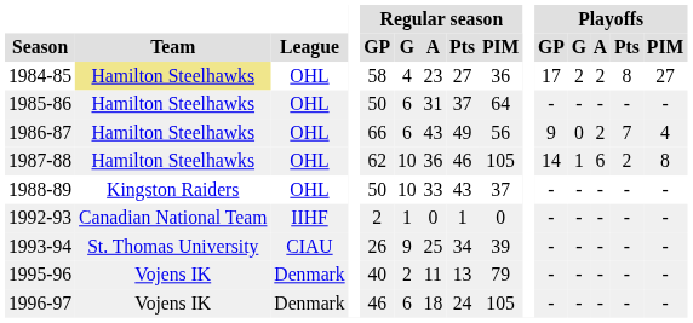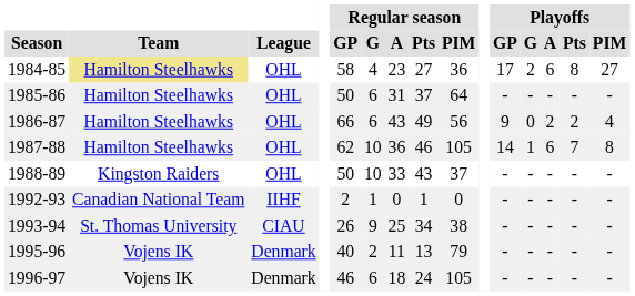 <table BORDER="0" CELLPADDING="3" CELLSPACING="0" ID="Table3">
 <tr style="background:#e0e0e0;">
 <th colspan="3" style="background:#fff;"> </th>
 <th rowspan="99" style="background:#fff;"> </th>
 <th colspan="5">Regular season</th>
 <th rowspan="99" style="background:#fff;"> </th>
 <th colspan="5">Playoffs</th>
 </tr>
 <tr style="background:#e0e0e0;">
 <th>Season</th>
 <th>Team</th>
 <th>League</th>
 <th>GP</th>
 <th>G</th>
 <th>A</th>
 <th>Pts</th>
 <th>PIM</th>
 <th>GP</th>
 <th>G</th>
 <th>A</th>
 <th>Pts</th>
 <th>PIM</th>
 </tr>
 <tr style="text-align:center;">
 <td>1984-85</td>
 <td style="background: khaki;"><a href='#'>Hamilton Steelhawks</a></td>
 <td><a href='#'>OHL</a></td>
 <td>58</td>
 <td>4</td>
 <td>23</td>
 <td>27</td>
 <td>36</td>
 <td>17</td>
 <td>2</td>
-<td>2</td>
+<td>6</td>
 <td>8</td>
 <td>27</td>
 </tr>
 <tr style="text-align:center; background:#f0f0f0;">
 <td>1985-86</td>
 <td><a href='#'>Hamilton Steelhawks</a></td>
 <td><a href='#'>OHL</a></td>
 <td>50</td>
 <td>6</td>
 <td>31</td>
 <td>37</td>
 <td>64</td>
 <td>-</td>
 <td>-</td>
 <td>-</td>
 <td>-</td>
 <td>-</td>
 </tr>
 <tr style="text-align:center; background:#f0f0f0;">
 <td>1986-87</td>
 <td><a href='#'>Hamilton Steelhawks</a></td>
 <td><a href='#'>OHL</a></td>
 <td>66</td>
 <td>6</td>
 <td>43</td>
 <td>49</td>
 <td>56</td>
 <td>9</td>
 <td>0</td>
 <td>2</td>
-<td>7</td>
+<td>2</td>
 <td>4</td>
 </tr>
 <tr style="text-align:center; background:#f0f0f0;">
 <td>1987-88</td>
 <td><a href='#'>Hamilton Steelhawks</a></td>
 <td><a href='#'>OHL</a></td>
 <td>62</td>
 <td>10</td>
 <td>36</td>
 <td>46</td>
 <td>105</td>
 <td>14</td>
 <td>1</td>
 <td>6</td>
-<td>2</td>
+<td>7</td>
 <td>8</td>
 </tr>
 <tr style="text-align:center;">
 <td>1988-89</td>
 <td><a href='#'>Kingston Raiders</a></td>
 <td><a href='#'>OHL</a></td>
 <td>50</td>
 <td>10</td>
 <td>33</td>
 <td>43</td>
 <td>37</td>
 <td>-</td>
 <td>-</td>
 <td>-</td>
 <td>-</td>
 <td>-</td>
 </tr>
 <tr style="text-align:center; background:#f0f0f0;">
 <td>1992-93</td>
 <td><a href='#'>Canadian National Team</a></td>
 <td><a href='#'>IIHF</a></td>
 <td>2</td>
 <td>1</td>
 <td>0</td>
 <td>1</td>
 <td>0</td>
 <td>-</td>
 <td>-</td>
 <td>-</td>
 <td>-</td>
 <td>-</td>
 </tr>
 <tr style="text-align:center; background:#f0f0f0;">
 <td>1993-94</td>
 <td><a href='#'>St. Thomas University</a></td>
 <td><a href='#'>CIAU</a></td>
 <td>26</td>
 <td>9</td>
 <td>25</td>
 <td>34</td>
-<td>39</td>
+<td>38</td>
 <td>-</td>
 <td>-</td>
 <td>-</td>
 <td>-</td>
 <td>-</td>
 </tr>
 <tr style="text-align:center; background:#f0f0f0;">
 <td>1995-96</td>
 <td><a href='#'>Vojens IK</a></td>
 <td><a href='#'>Denmark</a></td>
 <td>40</td>
 <td>2</td>
 <td>11</td>
 <td>13</td>
 <td>79</td>
 <td>-</td>
 <td>-</td>
 <td>-</td>
 <td>-</td>
 <td>-</td>
 </tr>
 <tr style="text-align:center; background:#f0f0f0;">
 <td>1996-97</td>
 <td>Vojens IK</td>
 <td>Denmark</td>
 <td>46</td>
 <td>6</td>
 <td>18</td>
 <td>24</td>
 <td>105</td>
 <td>-</td>
 <td>-</td>
 <td>-</td>
 <td>-</td>
 <td>-</td>
 </tr>
 </table>
